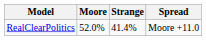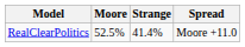 <table class="wikitable">
 <tr>
 <th>Model</th>
 <th>Moore</th>
 <th>Strange</th>
 <th>Spread</th>
 </tr>
 <tr>
 <td><a href='#'>RealClearPolitics</a></td>
-<td>52.0%</td>
+<td>52.5%</td>
 <td>41.4%</td>
 <td>Moore +11.0</td>
 </tr>
 </table>
